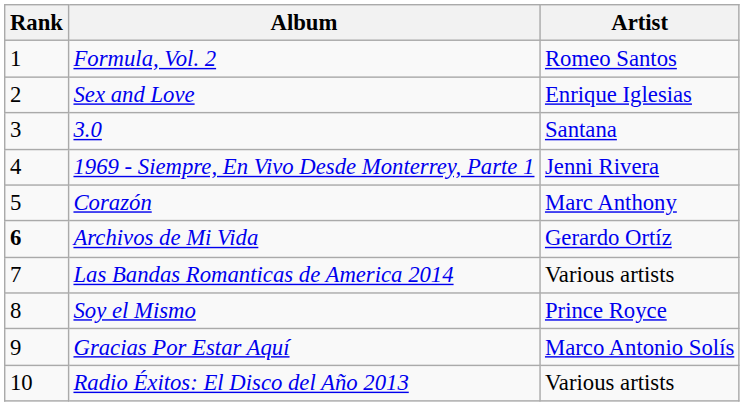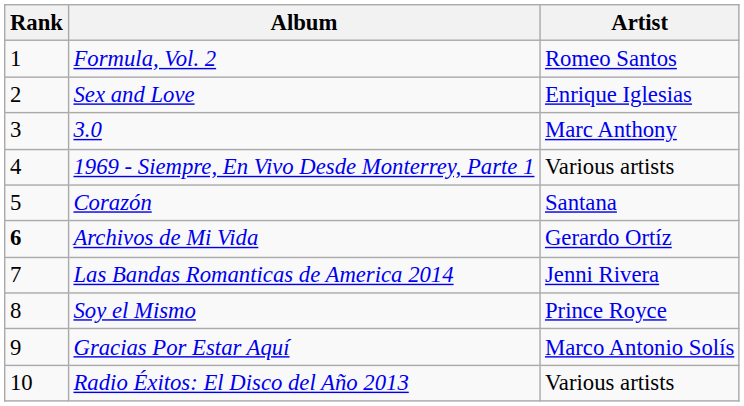 <table class="wikitable sortable">
 <tr>
 <th>Rank</th>
 <th>Album</th>
 <th>Artist</th>
 </tr>
 <tr>
 <td>1</td>
 <td><em><a href='#'>Formula, Vol. 2</a></em></td>
 <td><a href='#'>Romeo Santos</a></td>
 </tr>
 <tr>
 <td>2</td>
 <td><em><a href='#'>Sex and Love</a></em></td>
 <td><a href='#'>Enrique Iglesias</a></td>
 </tr>
 <tr>
 <td>3</td>
 <td><em><a href='#'>3.0</a></em></td>
-<td><a href='#'>Santana</a></td>
+<td><a href='#'>Marc Anthony</a></td>
 </tr>
 <tr>
 <td>4</td>
 <td><em><a href='#'>1969 - Siempre, En Vivo Desde Monterrey, Parte 1</a></em></td>
-<td><a href='#'>Jenni Rivera</a></td>
+<td>Various artists</td>
 </tr>
 <tr>
 <td>5</td>
 <td><em><a href='#'>Corazón</a></em></td>
-<td><a href='#'>Marc Anthony</a></td>
+<td><a href='#'>Santana</a></td>
 </tr>
 <tr>
 <td><strong>6</strong></td>
 <td><em><a href='#'>Archivos de Mi Vida</a></em></td>
 <td><a href='#'>Gerardo Ortíz</a></td>
 </tr>
 <tr>
 <td>7</td>
 <td><em><a href='#'>Las Bandas Romanticas de America 2014</a></em></td>
-<td>Various artists</td>
+<td><a href='#'>Jenni Rivera</a></td>
 </tr>
 <tr>
 <td>8</td>
 <td><em><a href='#'>Soy el Mismo</a></em></td>
 <td><a href='#'>Prince Royce</a></td>
 </tr>
 <tr>
 <td>9</td>
 <td><em><a href='#'>Gracias Por Estar Aquí</a></em></td>
 <td><a href='#'>Marco Antonio Solís</a></td>
 </tr>
 <tr>
 <td>10</td>
 <td><em><a href='#'>Radio Éxitos: El Disco del Año 2013</a></em></td>
 <td>Various artists</td>
 </tr>
 </table>
